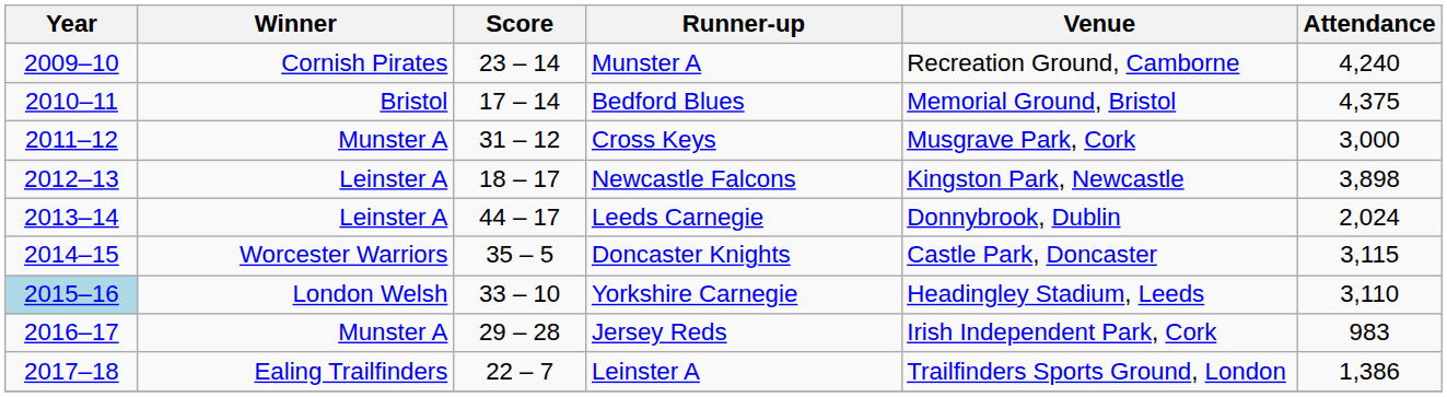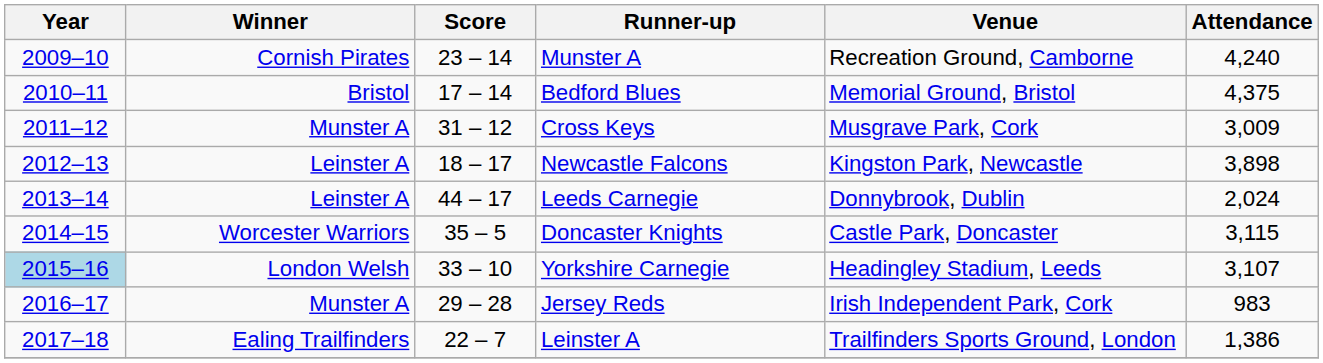 <table class="wikitable">
 <tr>
 <th style="width:60pt;">Year</th>
 <th style="width:150pt;">Winner</th>
 <th style="width:60pt;">Score</th>
 <th style="width:150pt;">Runner-up</th>
 <th style="width:190pt;">Venue</th>
 <th style="width:60pt;">Attendance</th>
 </tr>
 <tr>
 <td align=center><a href='#'>2009–10</a></td>
 <td align=right><a href='#'>Cornish Pirates</a> </td>
 <td align=center>23 – 14</td>
 <td> <a href='#'>Munster A</a></td>
 <td>Recreation Ground, <a href='#'>Camborne</a></td>
 <td align=center>4,240</td>
 </tr>
 <tr>
 <td align=center><a href='#'>2010–11</a></td>
 <td align=right><a href='#'>Bristol</a> </td>
 <td align=center>17 – 14</td>
 <td> <a href='#'>Bedford Blues</a></td>
 <td><a href='#'>Memorial Ground</a>, <a href='#'>Bristol</a></td>
 <td align=center>4,375</td>
 </tr>
 <tr>
 <td align=center><a href='#'>2011–12</a></td>
 <td align=right><a href='#'>Munster A</a> </td>
 <td align=center>31 – 12</td>
 <td> <a href='#'>Cross Keys</a></td>
 <td><a href='#'>Musgrave Park</a>, <a href='#'>Cork</a></td>
-<td align=center>3,000</td>
+<td align=center>3,009</td>
 </tr>
 <tr>
 <td align=center><a href='#'>2012–13</a></td>
 <td align=right><a href='#'>Leinster A</a> </td>
 <td align=center>18 – 17</td>
 <td> <a href='#'>Newcastle Falcons</a></td>
 <td><a href='#'>Kingston Park</a>, <a href='#'>Newcastle</a></td>
 <td align=center>3,898</td>
 </tr>
 <tr>
 <td align=center><a href='#'>2013–14</a></td>
 <td align=right><a href='#'>Leinster A</a> </td>
 <td align=center>44 – 17</td>
 <td> <a href='#'>Leeds Carnegie</a></td>
 <td><a href='#'>Donnybrook</a>, <a href='#'>Dublin</a></td>
 <td align=center>2,024</td>
 </tr>
 <tr>
 <td align=center><a href='#'>2014–15</a></td>
 <td align=right><a href='#'>Worcester Warriors</a> </td>
 <td align=center>35 – 5</td>
 <td> <a href='#'>Doncaster Knights</a></td>
 <td><a href='#'>Castle Park</a>, <a href='#'>Doncaster</a></td>
 <td align=center>3,115</td>
 </tr>
 <tr>
 <td align=center style="background: lightblue;"><a href='#'>2015–16</a></td>
 <td align=right><a href='#'>London Welsh</a> </td>
 <td align=center>33 – 10</td>
 <td> <a href='#'>Yorkshire Carnegie</a></td>
 <td><a href='#'>Headingley Stadium</a>, <a href='#'>Leeds</a></td>
-<td align=center>3,110</td>
+<td align=center>3,107</td>
 </tr>
 <tr>
 <td align=center><a href='#'>2016–17</a></td>
 <td align=right><a href='#'>Munster A</a> </td>
 <td align=center>29 – 28</td>
 <td> <a href='#'>Jersey Reds</a></td>
 <td><a href='#'>Irish Independent Park</a>, <a href='#'>Cork</a></td>
 <td align=center>983</td>
 </tr>
 <tr>
 <td align=center><a href='#'>2017–18</a></td>
 <td align=right><a href='#'>Ealing Trailfinders</a> </td>
 <td align=center>22 – 7</td>
 <td> <a href='#'>Leinster A</a></td>
 <td><a href='#'>Trailfinders Sports Ground</a>, <a href='#'>London</a></td>
 <td align=center>1,386</td>
 </tr>
 <tr>
 </tr>
 </table>
